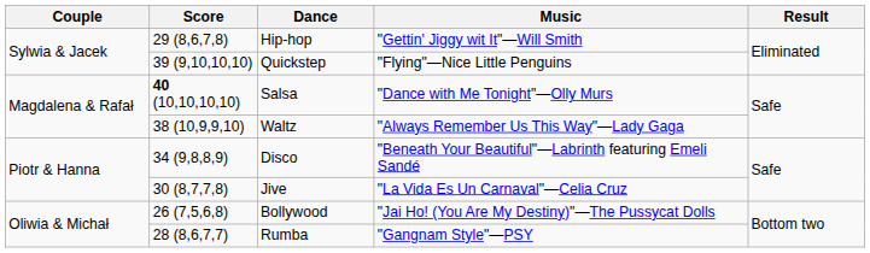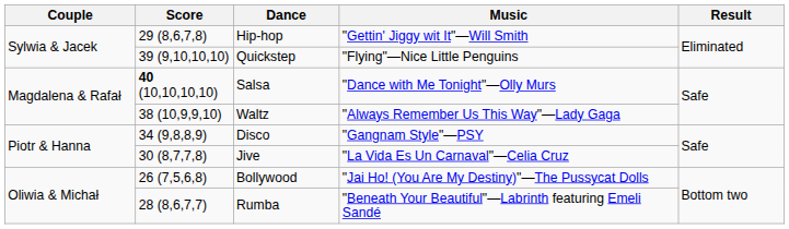 <table class="wikitable">
 <tr>
 <th style="width:150px;">Couple</th>
 <th style="width:110px;">Score</th>
 <th style="width:120px;">Dance</th>
 <th style="width:400px;">Music</th>
 <th style="width:120px;">Result</th>
 </tr>
 <tr>
 <td rowspan="2">Sylwia & Jacek</td>
 <td>29 (8,6,7,8)</td>
 <td>Hip-hop</td>
 <td>"<a href='#'>Gettin' Jiggy wit It</a>"—<a href='#'>Will Smith</a></td>
 <td rowspan="2">Eliminated</td>
 </tr>
 <tr>
 <td>39 (9,10,10,10)</td>
 <td>Quickstep</td>
 <td>"Flying"—Nice Little Penguins</td>
 </tr>
 <tr>
 <td rowspan="2">Magdalena & Rafał</td>
 <td><strong>40</strong> (10,10,10,10)</td>
 <td>Salsa</td>
 <td>"<a href='#'>Dance with Me Tonight</a>"—<a href='#'>Olly Murs</a></td>
 <td rowspan="2">Safe</td>
 </tr>
 <tr>
 <td>38 (10,9,9,10)</td>
 <td>Waltz</td>
 <td>"<a href='#'>Always Remember Us This Way</a>"—<a href='#'>Lady Gaga</a></td>
 </tr>
 <tr>
 <td rowspan="2">Piotr & Hanna</td>
 <td>34 (9,8,8,9)</td>
 <td>Disco</td>
-<td>"<a href='#'>Beneath Your Beautiful</a>"—<a href='#'>Labrinth</a> featuring <a href='#'>Emeli Sandé</a></td>
+<td>"<a href='#'>Gangnam Style</a>"—<a href='#'>PSY</a></td>
 <td rowspan="2">Safe</td>
 </tr>
 <tr>
 <td>30 (8,7,7,8)</td>
 <td>Jive</td>
 <td>"<a href='#'>La Vida Es Un Carnaval</a>"—<a href='#'>Celia Cruz</a></td>
 </tr>
 <tr>
 <td rowspan="2">Oliwia & Michał</td>
 <td>26 (7,5,6,8)</td>
 <td>Bollywood</td>
 <td>"<a href='#'>Jai Ho! (You Are My Destiny)</a>"—<a href='#'>The Pussycat Dolls</a></td>
 <td rowspan="2">Bottom two</td>
 </tr>
 <tr>
 <td>28 (8,6,7,7)</td>
 <td>Rumba</td>
-<td>"<a href='#'>Gangnam Style</a>"—<a href='#'>PSY</a></td>
+<td>"<a href='#'>Beneath Your Beautiful</a>"—<a href='#'>Labrinth</a> featuring <a href='#'>Emeli Sandé</a></td>
 </tr>
 </table>
